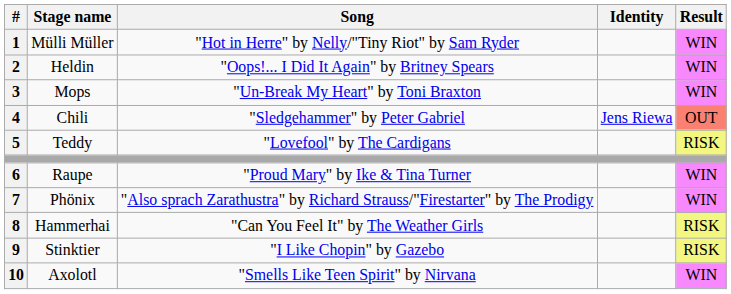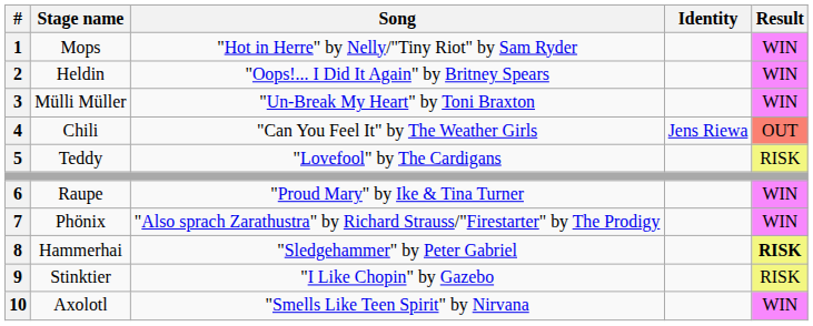 <table class="wikitable plainrowheaders" style="text-align: center;">
 <tr>
 <th>#</th>
 <th>Stage name</th>
 <th>Song</th>
 <th>Identity</th>
 <th>Result</th>
 </tr>
 <tr>
 <th>1</th>
-<td>Mülli Müller</td>
+<td>Mops</td>
 <td>"<a href='#'>Hot in Herre</a>" by <a href='#'>Nelly</a>/"Tiny Riot" by <a href='#'>Sam Ryder</a></td>
 <td></td>
 <td bgcolor="F888FD">WIN</td>
 </tr>
 <tr>
 <th>2</th>
 <td>Heldin</td>
 <td>"<a href='#'>Oops!... I Did It Again</a>" by <a href='#'>Britney Spears</a></td>
 <td></td>
 <td bgcolor="F888FD">WIN</td>
 </tr>
 <tr>
 <th>3</th>
-<td>Mops</td>
+<td>Mülli Müller</td>
 <td>"<a href='#'>Un-Break My Heart</a>" by <a href='#'>Toni Braxton</a></td>
 <td></td>
 <td bgcolor="F888FD">WIN</td>
 </tr>
 <tr>
 <th>4</th>
 <td>Chili</td>
-<td>"<a href='#'>Sledgehammer</a>" by <a href='#'>Peter Gabriel</a></td>
+<td>"Can You Feel It" by <a href='#'>The Weather Girls</a></td>
 <td><a href='#'>Jens Riewa</a></td>
 <td bgcolor=salmon>OUT</td>
 </tr>
 <tr>
 <th>5</th>
 <td>Teddy</td>
 <td>"<a href='#'>Lovefool</a>" by <a href='#'>The Cardigans</a></td>
 <td></td>
 <td bgcolor="#F3F781">RISK</td>
 </tr>
 <tr>
 <td colspan="5" style="background:darkgray"></td>
 </tr>
 <tr>
 <th>6</th>
 <td>Raupe</td>
 <td>"<a href='#'>Proud Mary</a>" by <a href='#'>Ike & Tina Turner</a></td>
 <td></td>
 <td bgcolor="F888FD">WIN</td>
 </tr>
 <tr>
 <th>7</th>
 <td>Phönix</td>
 <td>"<a href='#'>Also sprach Zarathustra</a>" by <a href='#'>Richard Strauss</a>/"<a href='#'>Firestarter</a>" by <a href='#'>The Prodigy</a></td>
 <td></td>
 <td bgcolor="F888FD">WIN</td>
 </tr>
 <tr>
 <th>8</th>
 <td>Hammerhai</td>
-<td>"Can You Feel It" by <a href='#'>The Weather Girls</a></td>
+<td>"<a href='#'>Sledgehammer</a>" by <a href='#'>Peter Gabriel</a></td>
 <td></td>
-<td bgcolor="#F3F781">RISK</td>
+<td bgcolor="#F3F781"><strong>RISK</strong></td>
 </tr>
 <tr>
 <th>9</th>
 <td>Stinktier</td>
 <td>"<a href='#'>I Like Chopin</a>" by <a href='#'>Gazebo</a></td>
 <td></td>
 <td bgcolor="#F3F781">RISK</td>
 </tr>
 <tr>
 <th>10</th>
 <td>Axolotl</td>
 <td>"<a href='#'>Smells Like Teen Spirit</a>" by <a href='#'>Nirvana</a></td>
 <td></td>
 <td bgcolor="F888FD">WIN</td>
 </tr>
 </table>
